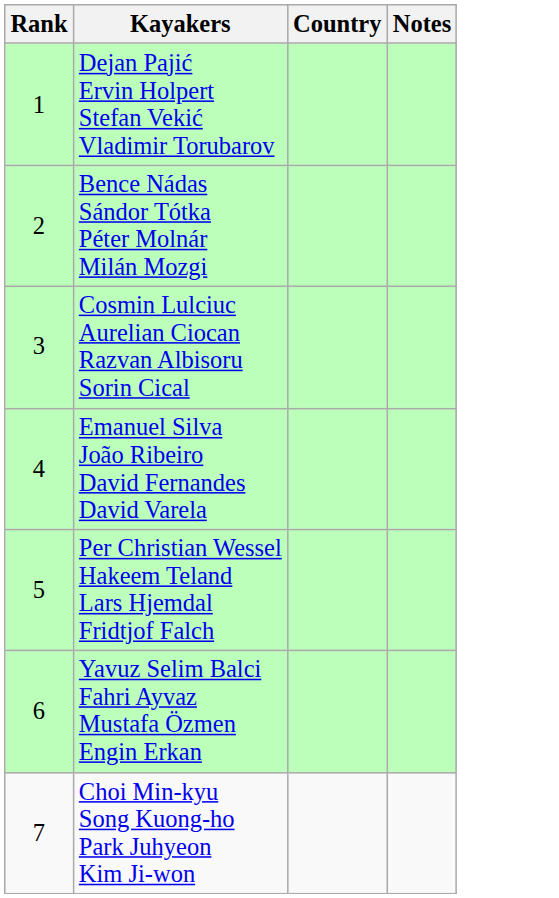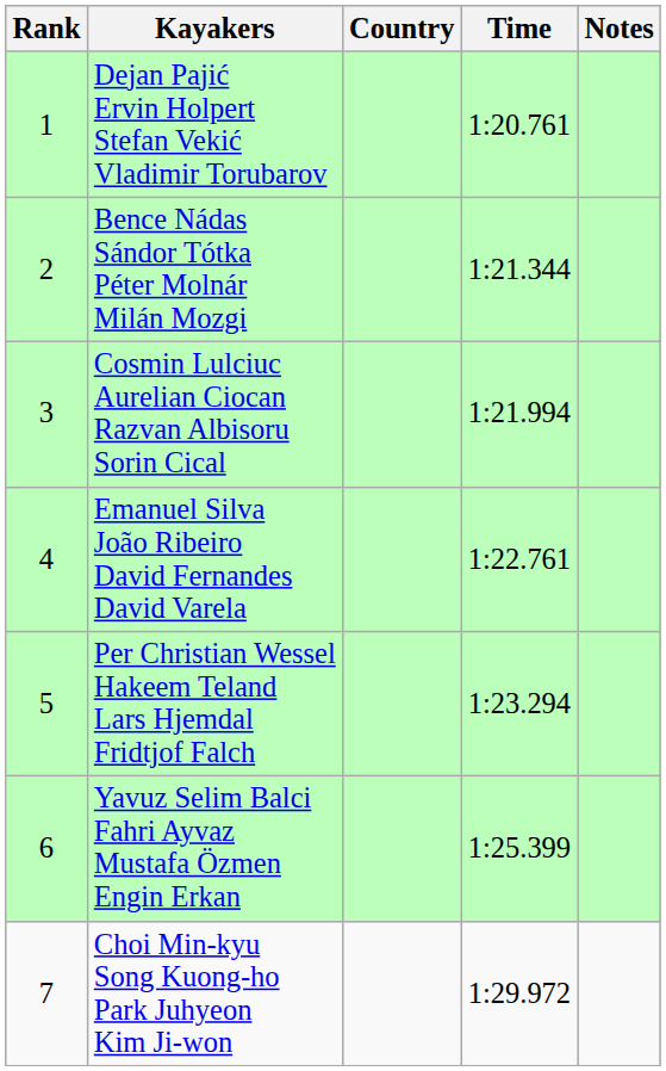 <table class="wikitable" style="text-align:center">
 <tr>
 <th>Rank</th>
 <th>Kayakers</th>
 <th>Country</th>
+<th>Time</th>
 <th>Notes</th>
 </tr>
 <tr bgcolor=bbffbb>
 <td>1</td>
 <td align="left"><a href='#'>Dejan Pajić</a><br><a href='#'>Ervin Holpert</a><br><a href='#'>Stefan Vekić</a><br><a href='#'>Vladimir Torubarov</a></td>
 <td align="left"></td>
+<td>1:20.761</td>
 <td></td>
 </tr>
 <tr bgcolor=bbffbb>
 <td>2</td>
 <td align="left"><a href='#'>Bence Nádas</a><br><a href='#'>Sándor Tótka</a><br><a href='#'>Péter Molnár</a><br><a href='#'>Milán Mozgi</a></td>
 <td align="left"></td>
+<td>1:21.344</td>
 <td></td>
 </tr>
 <tr bgcolor=bbffbb>
 <td>3</td>
 <td align="left"><a href='#'>Cosmin Lulciuc</a><br><a href='#'>Aurelian Ciocan</a><br><a href='#'>Razvan Albisoru</a><br><a href='#'>Sorin Cical</a></td>
 <td align="left"></td>
+<td>1:21.994</td>
 <td></td>
 </tr>
 <tr bgcolor=bbffbb>
 <td>4</td>
 <td align="left"><a href='#'>Emanuel Silva</a><br><a href='#'>João Ribeiro</a><br><a href='#'>David Fernandes</a><br><a href='#'>David Varela</a></td>
 <td align="left"></td>
+<td>1:22.761</td>
 <td></td>
 </tr>
 <tr bgcolor=bbffbb>
 <td>5</td>
 <td align="left"><a href='#'>Per Christian Wessel</a><br><a href='#'>Hakeem Teland</a><br><a href='#'>Lars Hjemdal</a><br><a href='#'>Fridtjof Falch</a></td>
 <td align="left"></td>
+<td>1:23.294</td>
 <td></td>
 </tr>
 <tr bgcolor=bbffbb>
 <td>6</td>
 <td align="left"><a href='#'>Yavuz Selim Balci</a><br><a href='#'>Fahri Ayvaz</a><br><a href='#'>Mustafa Özmen</a><br><a href='#'>Engin Erkan</a></td>
 <td align="left"></td>
+<td>1:25.399</td>
 <td></td>
 </tr>
 <tr>
 <td>7</td>
 <td align="left"><a href='#'>Choi Min-kyu</a><br><a href='#'>Song Kuong-ho</a><br><a href='#'>Park Juhyeon</a><br><a href='#'>Kim Ji-won</a></td>
 <td align="left"></td>
+<td>1:29.972</td>
 <td></td>
 </tr>
 </table>
